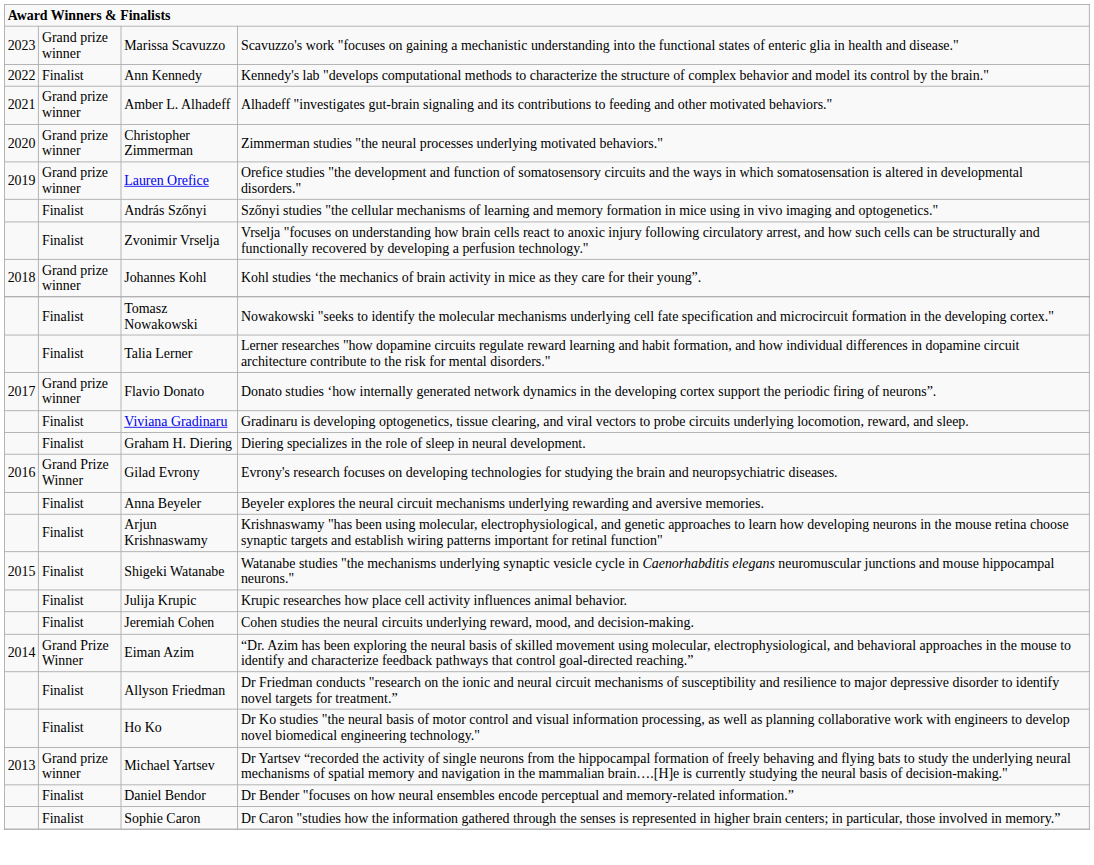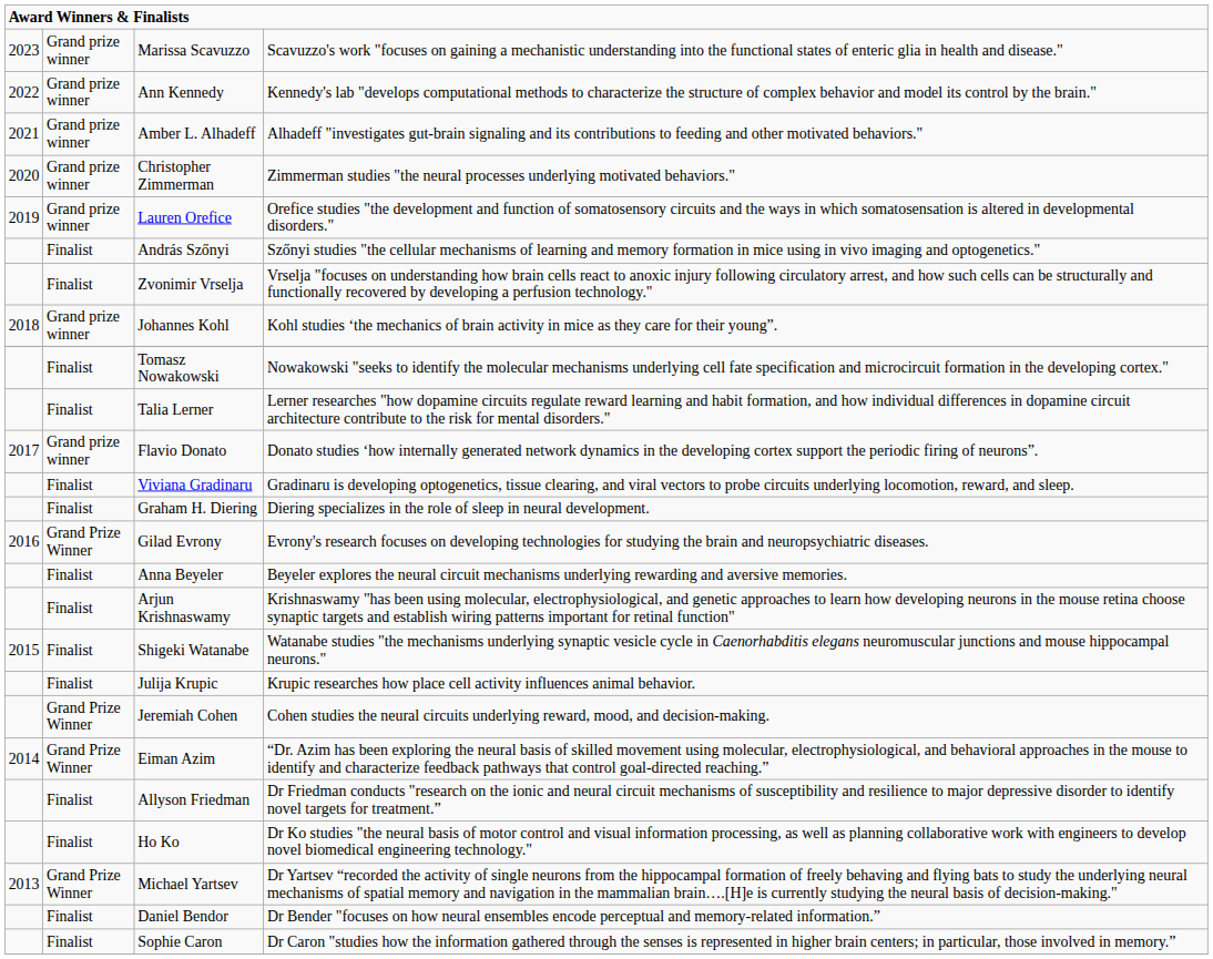 <table class="wikitable">
 <tr>
 <td colspan="4"><strong>Award Winners & Finalists</strong></td>
 </tr>
 <tr>
 <td>2023</td>
 <td>Grand prize winner</td>
 <td>Marissa Scavuzzo</td>
 <td>Scavuzzo's work "focuses on gaining a mechanistic understanding into the functional states of enteric glia in health and disease."</td>
 </tr>
 <tr>
 <td>2022</td>
-<td>Finalist</td>
+<td>Grand prize winner</td>
 <td>Ann Kennedy</td>
 <td>Kennedy's lab "develops computational methods to characterize the structure of complex behavior and model its control by the brain."</td>
 </tr>
 <tr>
 <td>2021</td>
 <td>Grand prize winner</td>
 <td>Amber L. Alhadeff</td>
 <td>Alhadeff "investigates gut-brain signaling and its contributions to feeding and other motivated behaviors."</td>
 </tr>
 <tr>
 <td>2020</td>
 <td>Grand prize winner</td>
 <td>Christopher Zimmerman</td>
 <td>Zimmerman studies "the neural processes underlying motivated behaviors."</td>
 </tr>
 <tr>
 <td>2019</td>
 <td>Grand prize winner</td>
 <td><a href='#'>Lauren Orefice</a><br></td>
 <td>Orefice studies "the development and function of somatosensory circuits and the ways in which somatosensation is altered in developmental disorders."</td>
 </tr>
 <tr>
 <td></td>
 <td>Finalist</td>
 <td>András Szőnyi<br></td>
 <td>Szőnyi studies "the cellular mechanisms of learning and memory formation in mice using in vivo imaging and optogenetics."</td>
 </tr>
 <tr>
 <td></td>
 <td>Finalist</td>
 <td>Zvonimir Vrselja<br></td>
 <td>Vrselja "focuses on understanding how brain cells react to anoxic injury following circulatory arrest, and how such cells can be structurally and functionally recovered by developing a perfusion technology."</td>
 </tr>
 <tr>
 <td>2018</td>
 <td>Grand prize winner</td>
 <td>Johannes Kohl<br></td>
 <td>Kohl studies ‘the mechanics of brain activity in mice as they care for their young”.</td>
 </tr>
 <tr>
 </tr>
 <tr>
 <td></td>
 <td>Finalist</td>
 <td>Tomasz Nowakowski<br></td>
 <td>Nowakowski "seeks to identify the molecular mechanisms underlying cell fate specification and microcircuit formation in the developing cortex."</td>
 </tr>
 <tr>
 <td></td>
 <td>Finalist</td>
 <td>Talia Lerner<br></td>
 <td>Lerner researches "how dopamine circuits regulate reward learning and habit formation, and how individual differences in dopamine circuit architecture contribute to the risk for mental disorders."</td>
 </tr>
 <tr>
 <td>2017</td>
 <td>Grand prize winner</td>
 <td>Flavio Donato<br></td>
 <td>Donato studies ‘how internally generated network dynamics in the developing cortex support the periodic firing of neurons”.</td>
 </tr>
 <tr>
 <td></td>
 <td>Finalist</td>
 <td><a href='#'>Viviana Gradinaru</a><br></td>
 <td>Gradinaru is developing optogenetics, tissue clearing, and viral vectors to probe circuits underlying locomotion, reward, and sleep.</td>
 </tr>
 <tr>
 <td></td>
 <td>Finalist</td>
 <td>Graham H. Diering<br></td>
 <td>Diering specializes in the role of sleep in neural development.</td>
 </tr>
 <tr>
 <td>2016</td>
 <td>Grand Prize Winner</td>
 <td>Gilad Evrony<br></td>
 <td>Evrony's research focuses on developing technologies for studying the brain and neuropsychiatric diseases.</td>
 </tr>
 <tr>
 <td></td>
 <td>Finalist</td>
 <td>Anna Beyeler<br></td>
 <td>Beyeler explores the neural circuit mechanisms underlying rewarding and aversive memories.</td>
 </tr>
 <tr>
 <td></td>
 <td>Finalist</td>
 <td>Arjun Krishnaswamy<br></td>
 <td>Krishnaswamy "has been using molecular, electrophysiological, and genetic approaches to learn how developing neurons in the mouse retina choose synaptic targets and establish wiring patterns important for retinal function"</td>
 </tr>
 <tr>
 <td>2015</td>
 <td>Finalist</td>
 <td>Shigeki Watanabe<br></td>
 <td>Watanabe studies "the mechanisms underlying synaptic vesicle cycle in <em>Caenorhabditis elegans</em> neuromuscular junctions and mouse hippocampal neurons."</td>
 </tr>
 <tr>
 <td></td>
 <td>Finalist</td>
 <td>Julija Krupic<br></td>
 <td>Krupic researches how place cell activity influences animal behavior.</td>
 </tr>
 <tr>
 <td></td>
-<td>Finalist</td>
+<td>Grand Prize Winner</td>
 <td>Jeremiah Cohen<br></td>
 <td>Cohen studies the neural circuits underlying reward, mood, and decision-making.</td>
 </tr>
 <tr>
 <td>2014</td>
 <td>Grand Prize Winner</td>
 <td>Eiman Azim<br></td>
 <td>“Dr. Azim has been exploring the neural basis of skilled movement using molecular, electrophysiological, and behavioral approaches in the mouse to identify and characterize feedback pathways that control goal-directed reaching.”</td>
 </tr>
 <tr>
 <td></td>
 <td>Finalist</td>
 <td>Allyson Friedman<br></td>
 <td>Dr Friedman conducts "research on the ionic and neural circuit mechanisms of susceptibility and resilience to major depressive disorder to identify novel targets for treatment.”</td>
 </tr>
 <tr>
 <td></td>
 <td>Finalist</td>
 <td>Ho Ko<br></td>
 <td>Dr Ko studies "the neural basis of motor control and visual information processing, as well as planning collaborative work with engineers to develop novel biomedical engineering technology."</td>
 </tr>
 <tr>
 <td>2013</td>
-<td>Grand prize winner</td>
+<td>Grand Prize Winner</td>
 <td>Michael Yartsev<br></td>
 <td>Dr Yartsev “recorded the activity of single neurons from the hippocampal formation of freely behaving and flying bats to study the underlying neural mechanisms of spatial memory and navigation in the mammalian brain….[H]e is currently studying the neural basis of decision-making."</td>
 </tr>
 <tr>
 <td></td>
 <td>Finalist</td>
 <td>Daniel Bendor<br></td>
 <td>Dr Bender "focuses on how neural ensembles encode perceptual and memory-related information.”</td>
 </tr>
 <tr>
 <td></td>
 <td>Finalist</td>
 <td>Sophie Caron<br></td>
 <td>Dr Caron "studies how the information gathered through the senses is represented in higher brain centers; in particular, those involved in memory.”</td>
 </tr>
 <tr>
 </tr>
 </table>
